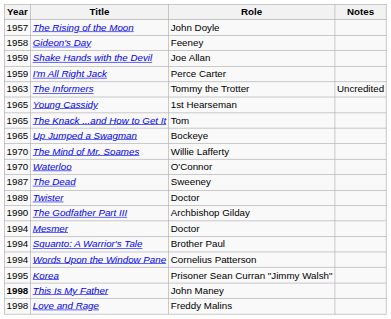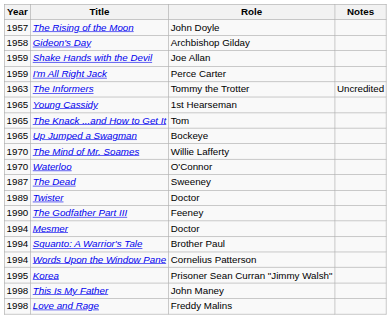 <table class="wikitable sortable">
 <tr>
 <th>Year</th>
 <th>Title</th>
 <th>Role</th>
 <th class="unsortable">Notes</th>
 </tr>
 <tr>
 <td>1957</td>
 <td><em><a href='#'>The Rising of the Moon</a></em></td>
 <td>John Doyle</td>
 <td></td>
 </tr>
 <tr>
 <td>1958</td>
 <td><em><a href='#'>Gideon's Day</a></em></td>
-<td>Feeney</td>
+<td>Archbishop Gilday</td>
 <td></td>
 </tr>
 <tr>
 <td>1959</td>
 <td><em><a href='#'>Shake Hands with the Devil</a></em></td>
 <td>Joe Allan</td>
 <td></td>
 </tr>
 <tr>
 <td>1959</td>
 <td><em><a href='#'>I'm All Right Jack</a></em></td>
 <td>Perce Carter</td>
 <td></td>
 </tr>
 <tr>
 <td>1963</td>
 <td><em><a href='#'>The Informers</a></em></td>
 <td>Tommy the Trotter</td>
 <td>Uncredited</td>
 </tr>
 <tr>
 <td>1965</td>
 <td><em><a href='#'>Young Cassidy</a></em></td>
 <td>1st Hearseman</td>
 <td></td>
 </tr>
 <tr>
 <td>1965</td>
 <td><em><a href='#'>The Knack ...and How to Get It</a></em></td>
 <td>Tom</td>
 <td></td>
 </tr>
 <tr>
 <td>1965</td>
 <td><em><a href='#'>Up Jumped a Swagman</a></em></td>
 <td>Bockeye</td>
 <td></td>
 </tr>
 <tr>
 <td>1970</td>
 <td><em><a href='#'>The Mind of Mr. Soames</a></em></td>
 <td>Willie Lafferty</td>
 <td></td>
 </tr>
 <tr>
 <td>1970</td>
 <td><em><a href='#'>Waterloo</a></em></td>
 <td>O'Connor</td>
 <td></td>
 </tr>
 <tr>
 <td>1987</td>
 <td><em><a href='#'>The Dead</a></em></td>
 <td>Sweeney</td>
 <td></td>
 </tr>
 <tr>
 <td>1989</td>
 <td><em><a href='#'>Twister</a></em></td>
 <td>Doctor</td>
 <td></td>
 </tr>
 <tr>
 <td>1990</td>
 <td><em><a href='#'>The Godfather Part III</a></em></td>
-<td>Archbishop Gilday</td>
+<td>Feeney</td>
 <td></td>
 </tr>
 <tr>
 <td>1994</td>
 <td><em><a href='#'>Mesmer</a></em></td>
 <td>Doctor</td>
 <td></td>
 </tr>
 <tr>
 <td>1994</td>
 <td><em><a href='#'>Squanto: A Warrior's Tale</a></em></td>
 <td>Brother Paul</td>
 <td></td>
 </tr>
 <tr>
 <td>1994</td>
 <td><em><a href='#'>Words Upon the Window Pane</a></em></td>
 <td>Cornelius Patterson</td>
 <td></td>
 </tr>
 <tr>
 <td>1995</td>
 <td><em><a href='#'>Korea</a></em></td>
 <td>Prisoner Sean Curran "Jimmy Walsh"</td>
 <td></td>
 </tr>
 <tr>
-<td><strong>1998</strong></td>
+<td>1998</td>
 <td><em><a href='#'>This Is My Father</a></em></td>
 <td>John Maney</td>
 <td></td>
 </tr>
 <tr>
 <td>1998</td>
 <td><em><a href='#'>Love and Rage</a></em></td>
 <td>Freddy Malins</td>
 <td></td>
 </tr>
 </table>
